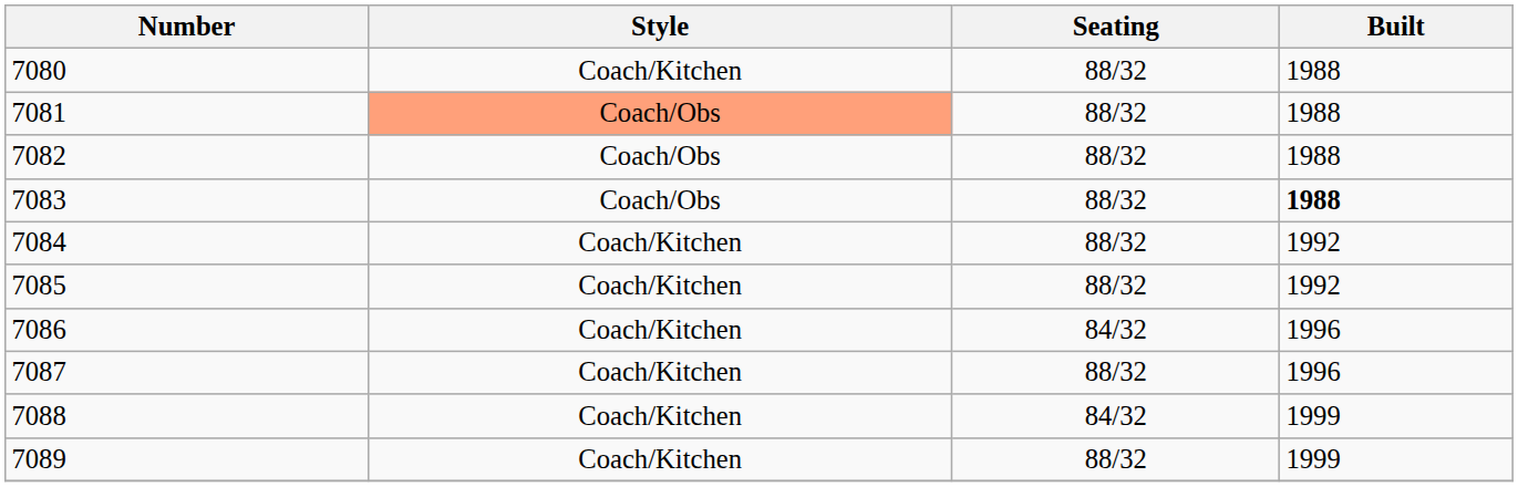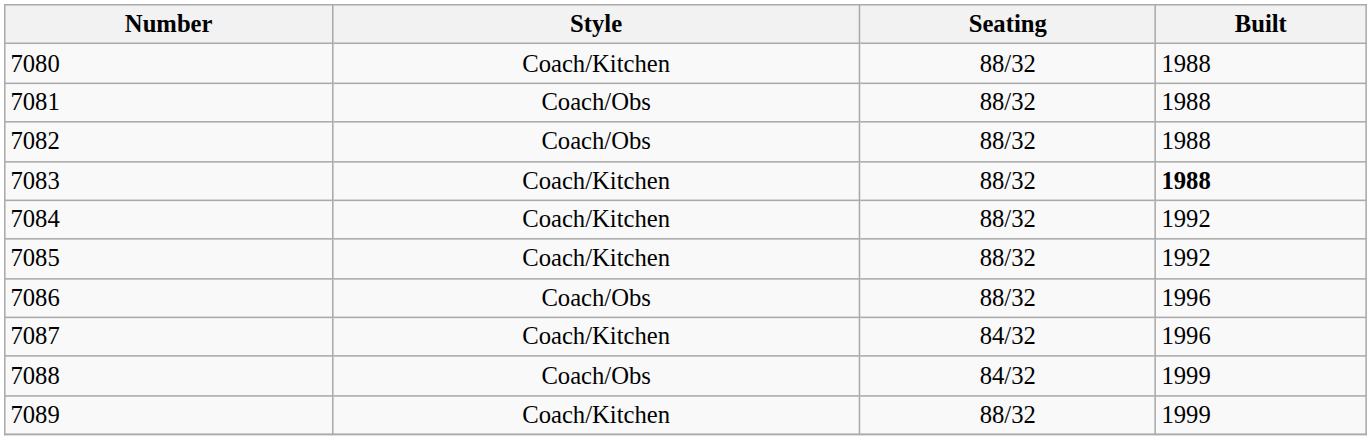 <table class="wikitable" width="70%">
 <tr>
 <th>Number</th>
 <th>Style</th>
 <th>Seating</th>
 <th>Built</th>
 </tr>
 <tr>
 <td>7080</td>
 <td align="center">Coach/Kitchen</td>
 <td align="center">88/32</td>
 <td>1988</td>
 </tr>
 <tr>
 <td>7081</td>
-<td align="center" style="background: lightsalmon;">Coach/Obs</td>
+<td align="center">Coach/Obs</td>
 <td align="center">88/32</td>
 <td>1988</td>
 </tr>
 <tr>
 <td>7082</td>
 <td align="center">Coach/Obs</td>
 <td align="center">88/32</td>
 <td>1988</td>
 </tr>
 <tr>
 <td>7083</td>
-<td align="center">Coach/Obs</td>
+<td align="center">Coach/Kitchen</td>
 <td align="center">88/32</td>
 <td><strong>1988</strong></td>
 </tr>
 <tr>
 <td>7084</td>
 <td align="center">Coach/Kitchen</td>
 <td align="center">88/32</td>
 <td>1992</td>
 </tr>
 <tr>
 <td>7085</td>
 <td align="center">Coach/Kitchen</td>
 <td align="center">88/32</td>
 <td>1992</td>
 </tr>
 <tr>
 <td>7086</td>
+<td align="center">Coach/Obs</td>
+<td align="center">88/32</td>
+<td>1996</td>
+</tr>
+<tr>
+<td>7087</td>
 <td align="center">Coach/Kitchen</td>
 <td align="center">84/32</td>
 <td>1996</td>
 </tr>
 <tr>
-<td>7087</td>
-<td align="center">Coach/Kitchen</td>
-<td align="center">88/32</td>
-<td>1996</td>
-</tr>
-<tr>
 <td>7088</td>
-<td align="center">Coach/Kitchen</td>
+<td align="center">Coach/Obs</td>
 <td align="center">84/32</td>
 <td>1999</td>
 </tr>
 <tr>
 <td>7089</td>
 <td align="center">Coach/Kitchen</td>
 <td align="center">88/32</td>
 <td>1999</td>
 </tr>
 <tr>
 </tr>
 </table>
